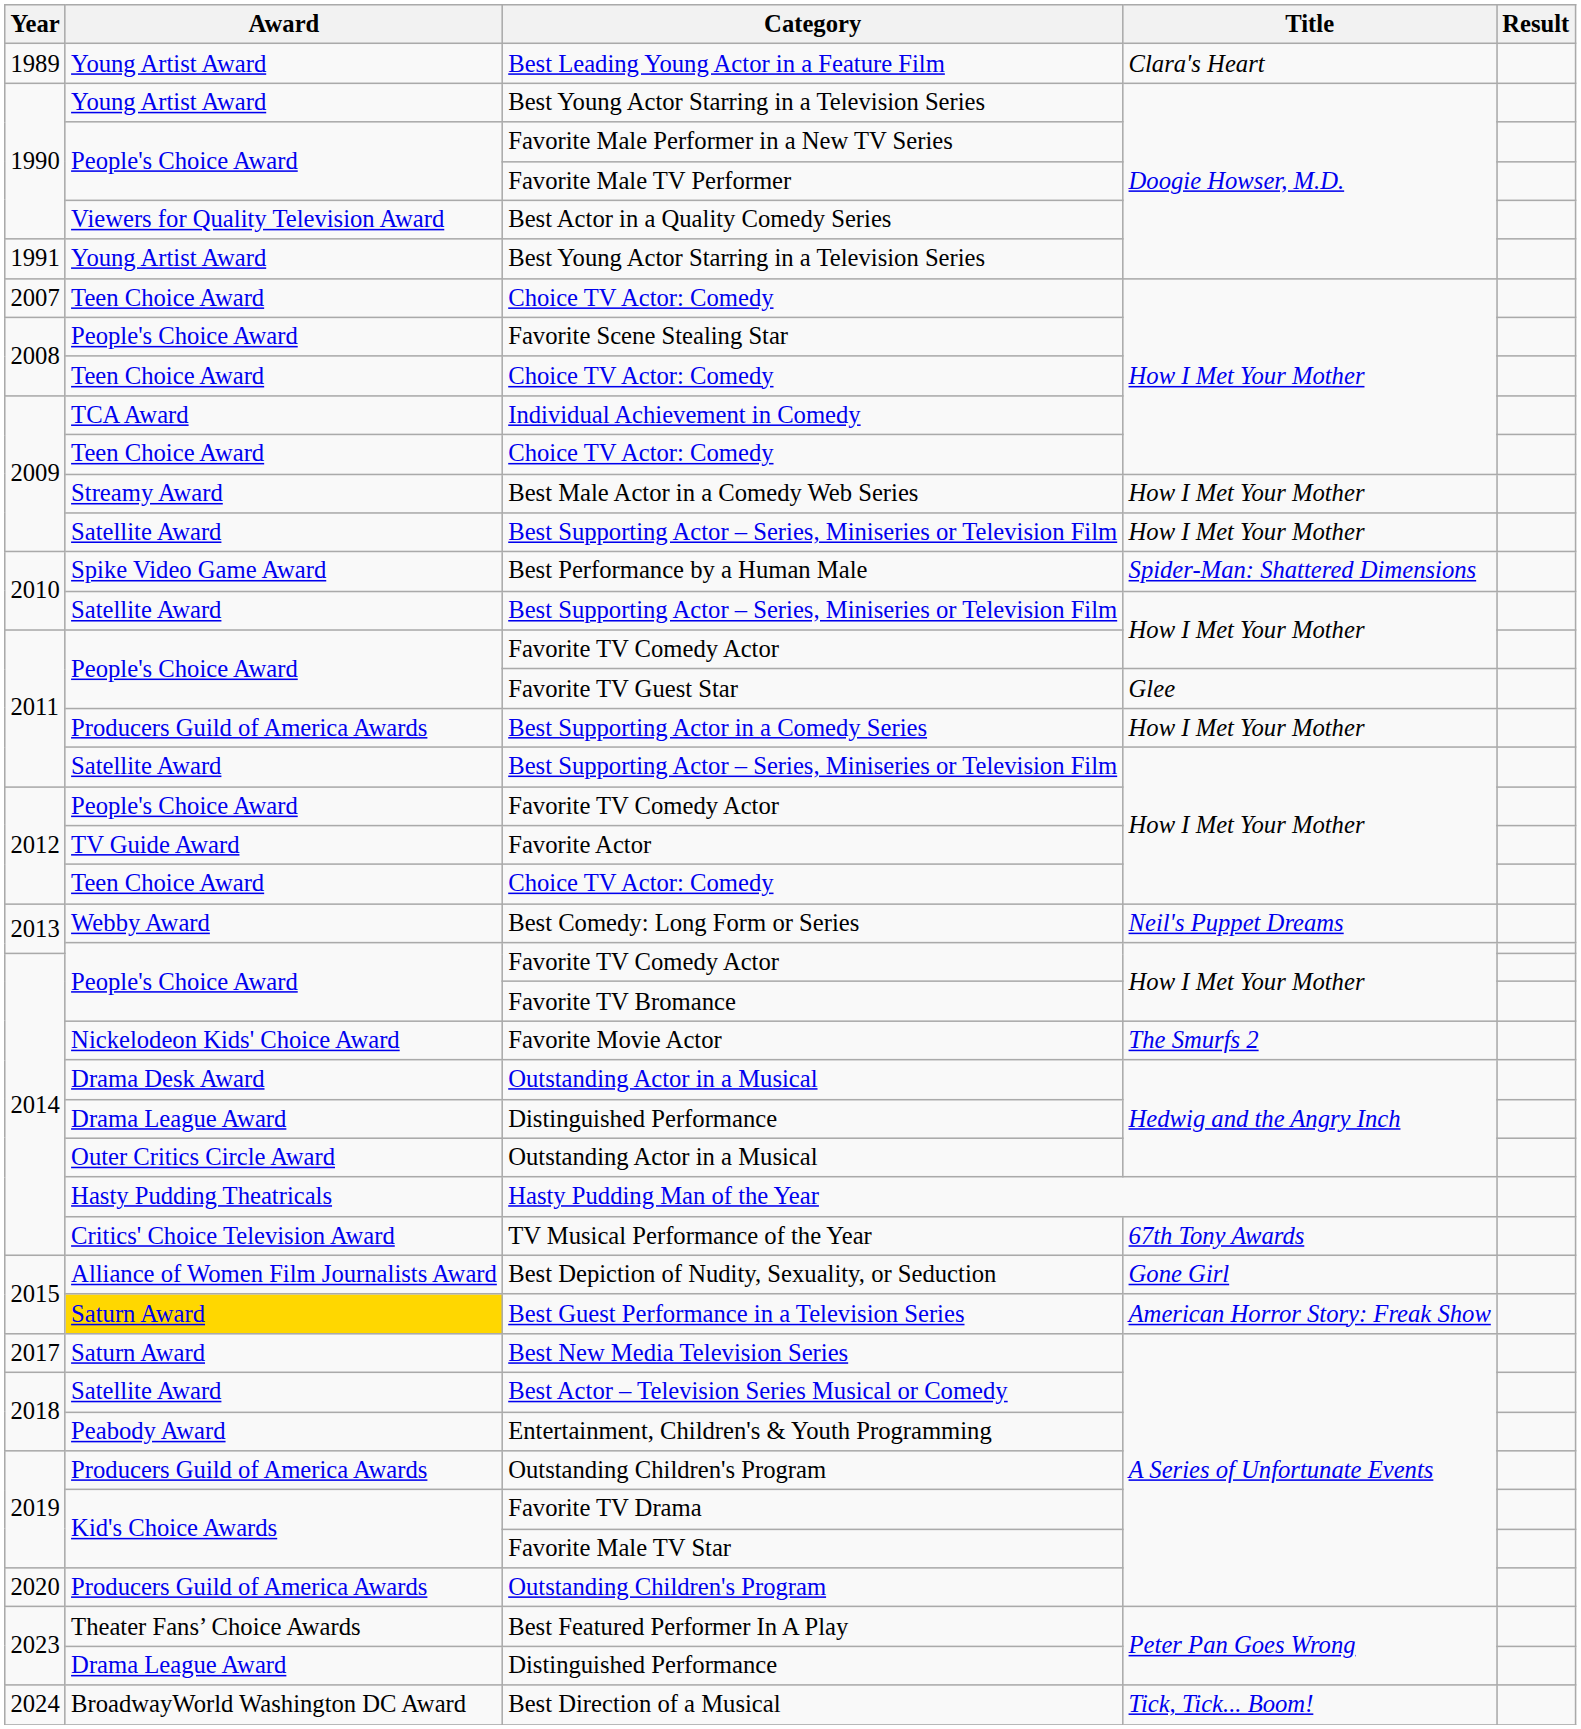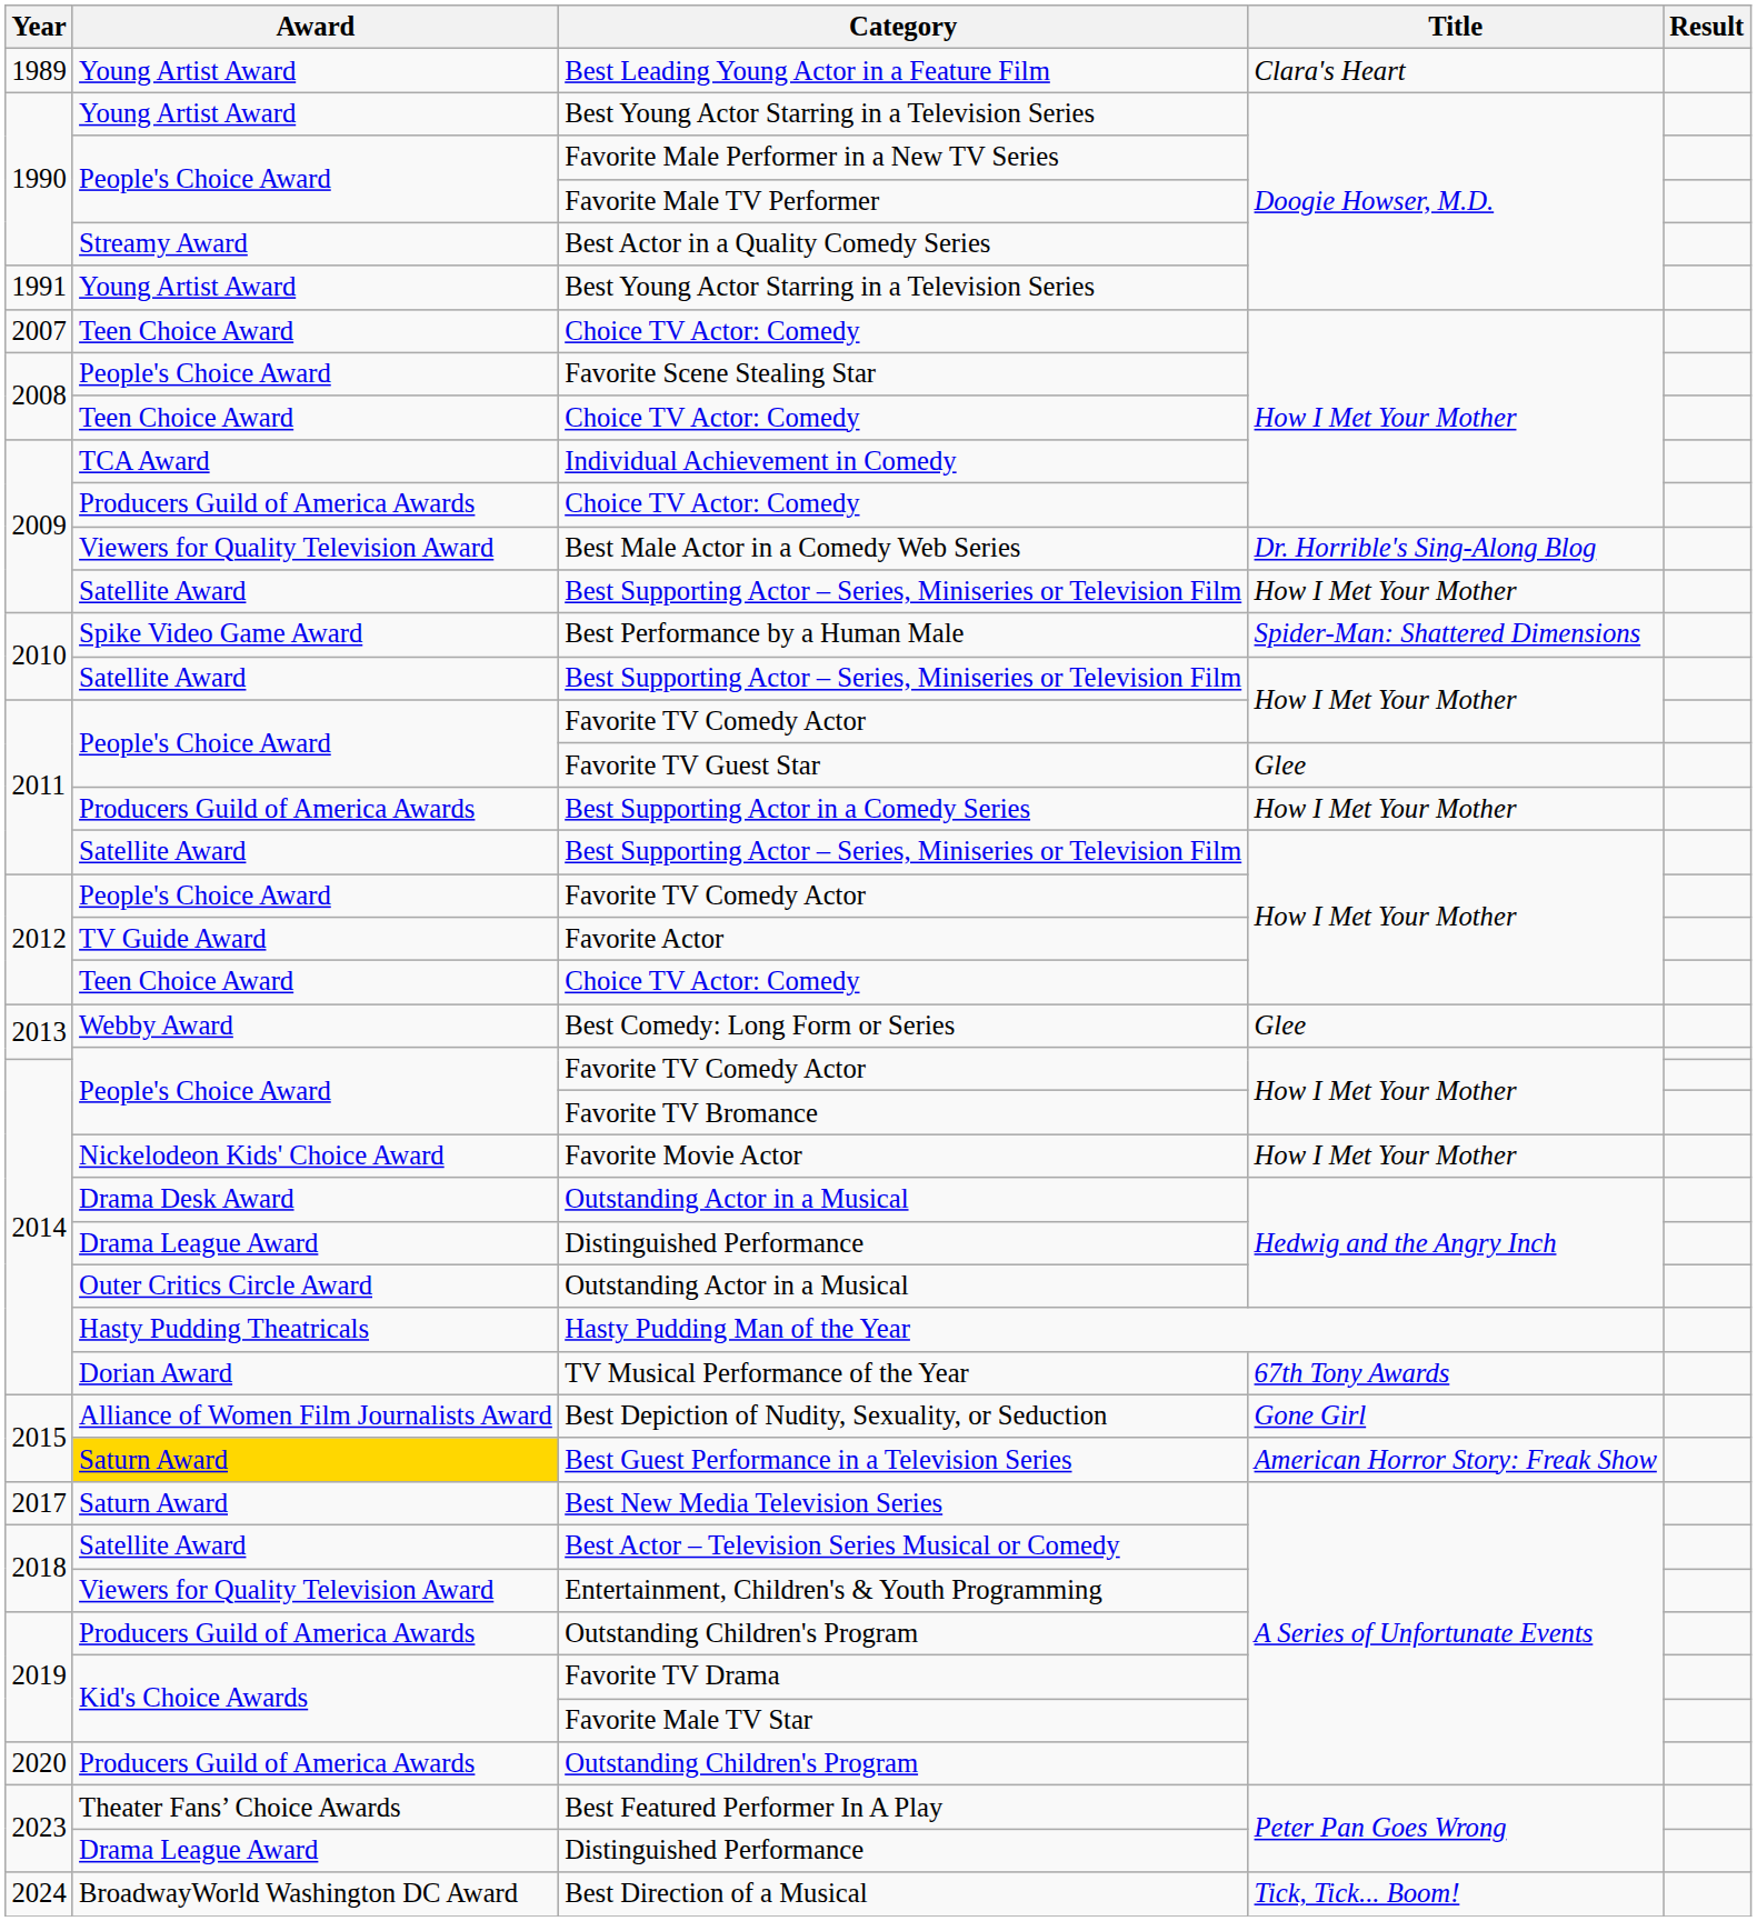 <table class="wikitable sortable">
 <tr>
 <th>Year</th>
 <th>Award</th>
 <th>Category</th>
 <th>Title</th>
 <th>Result</th>
 </tr>
 <tr>
 <td>1989</td>
 <td><a href='#'>Young Artist Award</a></td>
 <td><a href='#'>Best Leading Young Actor in a Feature Film</a></td>
 <td><em>Clara's Heart</em></td>
 <td></td>
 </tr>
 <tr>
 <td rowspan=4>1990</td>
 <td><a href='#'>Young Artist Award</a></td>
 <td>Best Young Actor Starring in a Television Series</td>
 <td rowspan=5><em><a href='#'>Doogie Howser, M.D.</a></em></td>
 <td></td>
 </tr>
 <tr>
 <td rowspan=2><a href='#'>People's Choice Award</a></td>
 <td>Favorite Male Performer in a New TV Series</td>
 <td></td>
 </tr>
 <tr>
 <td>Favorite Male TV Performer</td>
 <td></td>
 </tr>
 <tr>
-<td><a href='#'>Viewers for Quality Television Award</a></td>
+<td><a href='#'>Streamy Award</a></td>
 <td>Best Actor in a Quality Comedy Series</td>
 <td></td>
 </tr>
 <tr>
 <td>1991</td>
 <td><a href='#'>Young Artist Award</a></td>
 <td>Best Young Actor Starring in a Television Series</td>
 <td></td>
 </tr>
 <tr>
 <td>2007</td>
 <td><a href='#'>Teen Choice Award</a></td>
 <td><a href='#'>Choice TV Actor: Comedy</a></td>
 <td rowspan=5><em><a href='#'>How I Met Your Mother</a></em></td>
 <td></td>
 </tr>
 <tr>
 <td rowspan=2>2008</td>
 <td><a href='#'>People's Choice Award</a></td>
 <td>Favorite Scene Stealing Star</td>
 <td></td>
 </tr>
 <tr>
 <td><a href='#'>Teen Choice Award</a></td>
 <td><a href='#'>Choice TV Actor: Comedy</a></td>
 <td></td>
 </tr>
 <tr>
 <td rowspan=4>2009</td>
 <td><a href='#'>TCA Award</a></td>
 <td><a href='#'>Individual Achievement in Comedy</a></td>
 <td></td>
 </tr>
 <tr>
-<td><a href='#'>Teen Choice Award</a></td>
+<td><a href='#'>Producers Guild of America Awards</a></td>
 <td><a href='#'>Choice TV Actor: Comedy</a></td>
 <td></td>
 </tr>
 <tr>
-<td><a href='#'>Streamy Award</a></td>
+<td><a href='#'>Viewers for Quality Television Award</a></td>
 <td>Best Male Actor in a Comedy Web Series</td>
-<td><em>How I Met Your Mother</em></td>
+<td><em><a href='#'>Dr. Horrible's Sing-Along Blog</a></em></td>
 <td></td>
 </tr>
 <tr>
 <td><a href='#'>Satellite Award</a></td>
 <td><a href='#'>Best Supporting Actor – Series, Miniseries or Television Film</a></td>
 <td><em>How I Met Your Mother</em></td>
 <td></td>
 </tr>
 <tr>
 <td rowspan=2>2010</td>
 <td><a href='#'>Spike Video Game Award</a></td>
 <td>Best Performance by a Human Male</td>
 <td><em><a href='#'>Spider-Man: Shattered Dimensions</a></em></td>
 <td></td>
 </tr>
 <tr>
 <td><a href='#'>Satellite Award</a></td>
 <td><a href='#'>Best Supporting Actor – Series, Miniseries or Television Film</a></td>
 <td rowspan=2><em>How I Met Your Mother</em></td>
 <td></td>
 </tr>
 <tr>
 <td rowspan=4>2011</td>
 <td rowspan=2><a href='#'>People's Choice Award</a></td>
 <td>Favorite TV Comedy Actor</td>
 <td></td>
 </tr>
 <tr>
 <td>Favorite TV Guest Star</td>
 <td><em>Glee</em></td>
 <td></td>
 </tr>
 <tr>
 <td><a href='#'>Producers Guild of America Awards</a></td>
 <td><a href='#'>Best Supporting Actor in a Comedy Series</a></td>
 <td><em>How I Met Your Mother</em></td>
 <td></td>
 </tr>
 <tr>
 <td><a href='#'>Satellite Award</a></td>
 <td><a href='#'>Best Supporting Actor – Series, Miniseries or Television Film</a></td>
 <td rowspan=4><em>How I Met Your Mother</em></td>
 <td></td>
 </tr>
 <tr>
 <td rowspan=3>2012</td>
 <td><a href='#'>People's Choice Award</a></td>
 <td>Favorite TV Comedy Actor</td>
 <td></td>
 </tr>
 <tr>
 <td><a href='#'>TV Guide Award</a></td>
 <td>Favorite Actor</td>
 <td></td>
 </tr>
 <tr>
 <td><a href='#'>Teen Choice Award</a></td>
 <td><a href='#'>Choice TV Actor: Comedy</a></td>
 <td></td>
 </tr>
 <tr>
 <td rowspan=2>2013</td>
 <td><a href='#'>Webby Award</a></td>
 <td>Best Comedy: Long Form or Series</td>
-<td><em><a href='#'>Neil's Puppet Dreams</a></em></td>
+<td><em>Glee</em></td>
 <td></td>
 </tr>
 <tr>
 <td rowspan=3><a href='#'>People's Choice Award</a></td>
 <td rowspan=2>Favorite TV Comedy Actor</td>
 <td rowspan=3><em>How I Met Your Mother</em></td>
 <td></td>
 </tr>
 <tr>
 <td rowspan="8">2014</td>
 <td></td>
 </tr>
 <tr>
 <td>Favorite TV Bromance</td>
 <td></td>
 </tr>
 <tr>
 <td><a href='#'>Nickelodeon Kids' Choice Award</a></td>
 <td>Favorite Movie Actor</td>
-<td><em><a href='#'>The Smurfs 2</a></em></td>
+<td><em>How I Met Your Mother</em></td>
 <td></td>
 </tr>
 <tr>
 <td><a href='#'>Drama Desk Award</a></td>
 <td><a href='#'>Outstanding Actor in a Musical</a></td>
 <td rowspan="3"><em><a href='#'>Hedwig and the Angry Inch</a></em></td>
 <td></td>
 </tr>
 <tr>
 <td><a href='#'>Drama League Award</a></td>
 <td>Distinguished Performance</td>
 <td></td>
 </tr>
 <tr>
 <td><a href='#'>Outer Critics Circle Award</a></td>
 <td>Outstanding Actor in a Musical</td>
 <td></td>
 </tr>
 <tr>
 <td><a href='#'>Hasty Pudding Theatricals</a></td>
 <td colspan="2"><a href='#'>Hasty Pudding Man of the Year</a></td>
 <td></td>
 </tr>
 <tr>
-<td><a href='#'>Critics' Choice Television Award</a></td>
+<td><a href='#'>Dorian Award</a></td>
 <td>TV Musical Performance of the Year</td>
 <td><em><a href='#'>67th Tony Awards</a></em></td>
 <td></td>
 </tr>
 <tr>
 <td rowspan="2">2015</td>
 <td><a href='#'>Alliance of Women Film Journalists Award</a></td>
 <td>Best Depiction of Nudity, Sexuality, or Seduction</td>
 <td><em><a href='#'>Gone Girl</a></em></td>
 <td></td>
 </tr>
 <tr>
 <td style="background: gold;"><a href='#'>Saturn Award</a></td>
 <td><a href='#'>Best Guest Performance in a Television Series</a></td>
 <td><em><a href='#'>American Horror Story: Freak Show</a></em></td>
 <td></td>
 </tr>
 <tr>
 <td>2017</td>
 <td><a href='#'>Saturn Award</a></td>
 <td><a href='#'>Best New Media Television Series</a></td>
 <td rowspan="7"><em><a href='#'>A Series of Unfortunate Events</a></em></td>
 <td></td>
 </tr>
 <tr>
 <td rowspan="2">2018</td>
 <td><a href='#'>Satellite Award</a></td>
 <td><a href='#'>Best Actor – Television Series Musical or Comedy</a></td>
 <td></td>
 </tr>
 <tr>
-<td><a href='#'>Peabody Award</a></td>
+<td><a href='#'>Viewers for Quality Television Award</a></td>
 <td>Entertainment, Children's & Youth Programming</td>
 <td></td>
 </tr>
 <tr>
 <td rowspan="3">2019</td>
 <td><a href='#'>Producers Guild of America Awards</a></td>
 <td>Outstanding Children's Program</td>
 <td></td>
 </tr>
 <tr>
 <td rowspan=2><a href='#'>Kid's Choice Awards</a></td>
 <td>Favorite TV Drama</td>
 <td></td>
 </tr>
 <tr>
 <td>Favorite Male TV Star</td>
 <td></td>
 </tr>
 <tr>
 <td>2020</td>
 <td><a href='#'>Producers Guild of America Awards</a></td>
 <td><a href='#'>Outstanding Children's Program</a></td>
 <td></td>
 </tr>
 <tr>
 <td rowspan=2>2023</td>
 <td>Theater Fans’ Choice Awards</td>
 <td>Best Featured Performer In A Play</td>
 <td rowspan=2><em><a href='#'>Peter Pan Goes Wrong</a></em></td>
 <td></td>
 </tr>
 <tr>
 <td><a href='#'>Drama League Award</a></td>
 <td>Distinguished Performance</td>
 <td></td>
 </tr>
 <tr>
 <td>2024</td>
 <td>BroadwayWorld Washington DC Award</td>
 <td>Best Direction of a Musical</td>
 <td><em><a href='#'>Tick, Tick... Boom!</a></em></td>
 <td></td>
 </tr>
 </table>
